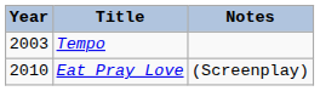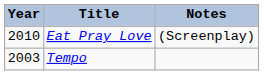 <table class="wikitable" style="font-size: 95%;">
 <tr>
 <th style="background: #B0C4DE;">Year</th>
 <th style="background: #B0C4DE;">Title</th>
 <th style="background: #B0C4DE;">Notes</th>
 </tr>
 <tr>
+<td>2010</td>
+<td><em><a href='#'>Eat Pray Love</a></em></td>
+<td>(Screenplay)</td>
+</tr>
+<tr>
 <td>2003</td>
 <td><em><a href='#'>Tempo</a></em></td>
 <td></td>
 </tr>
-<tr>
-<td>2010</td>
-<td><em><a href='#'>Eat Pray Love</a></em></td>
-<td>(Screenplay)</td>
-</tr>
 </table>
